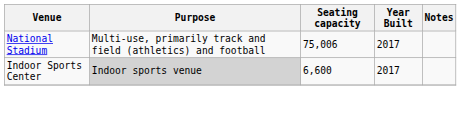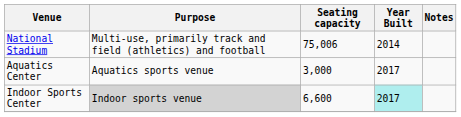 <table class="wikitable sortable">
 <tr>
 <th>Venue</th>
 <th>Purpose</th>
 <th>Seating capacity</th>
 <th>Year Built</th>
 <th>Notes</th>
 </tr>
 <tr>
 <td><a href='#'>National Stadium</a><br></td>
 <td>Multi-use, primarily track and field (athletics) and football</td>
 <td>75,006<br></td>
+<td>2014</td>
+<td></td>
+</tr>
+<tr>
+<td>Aquatics Center<br></td>
+<td>Aquatics sports venue</td>
+<td>3,000</td>
 <td>2017</td>
 <td></td>
 </tr>
 <tr>
 <td>Indoor Sports Center<br></td>
 <td style="background: lightgrey;">Indoor sports venue</td>
 <td>6,600</td>
-<td>2017</td>
+<td style="background: paleturquoise;">2017</td>
 <td></td>
 </tr>
 <tr>
 </tr>
 </table>
